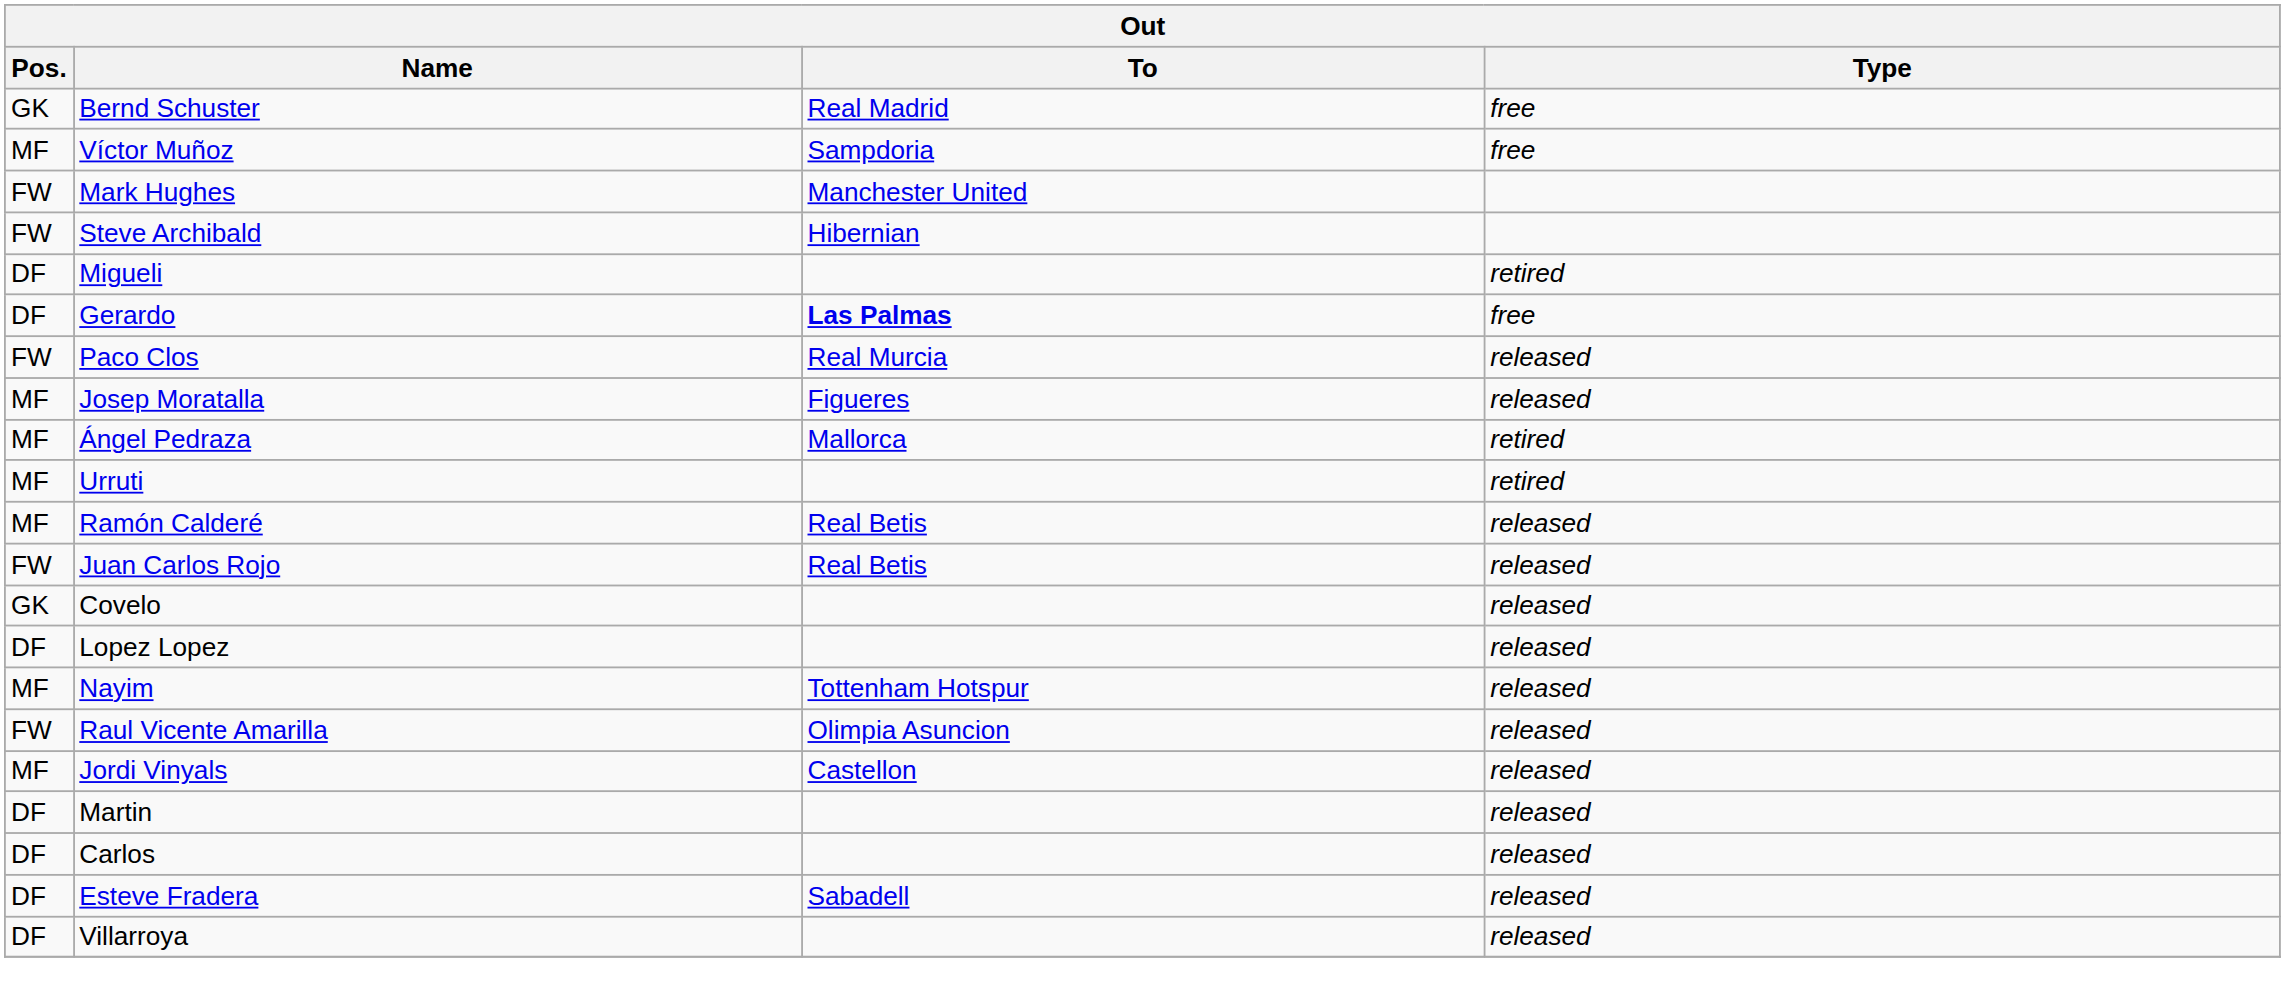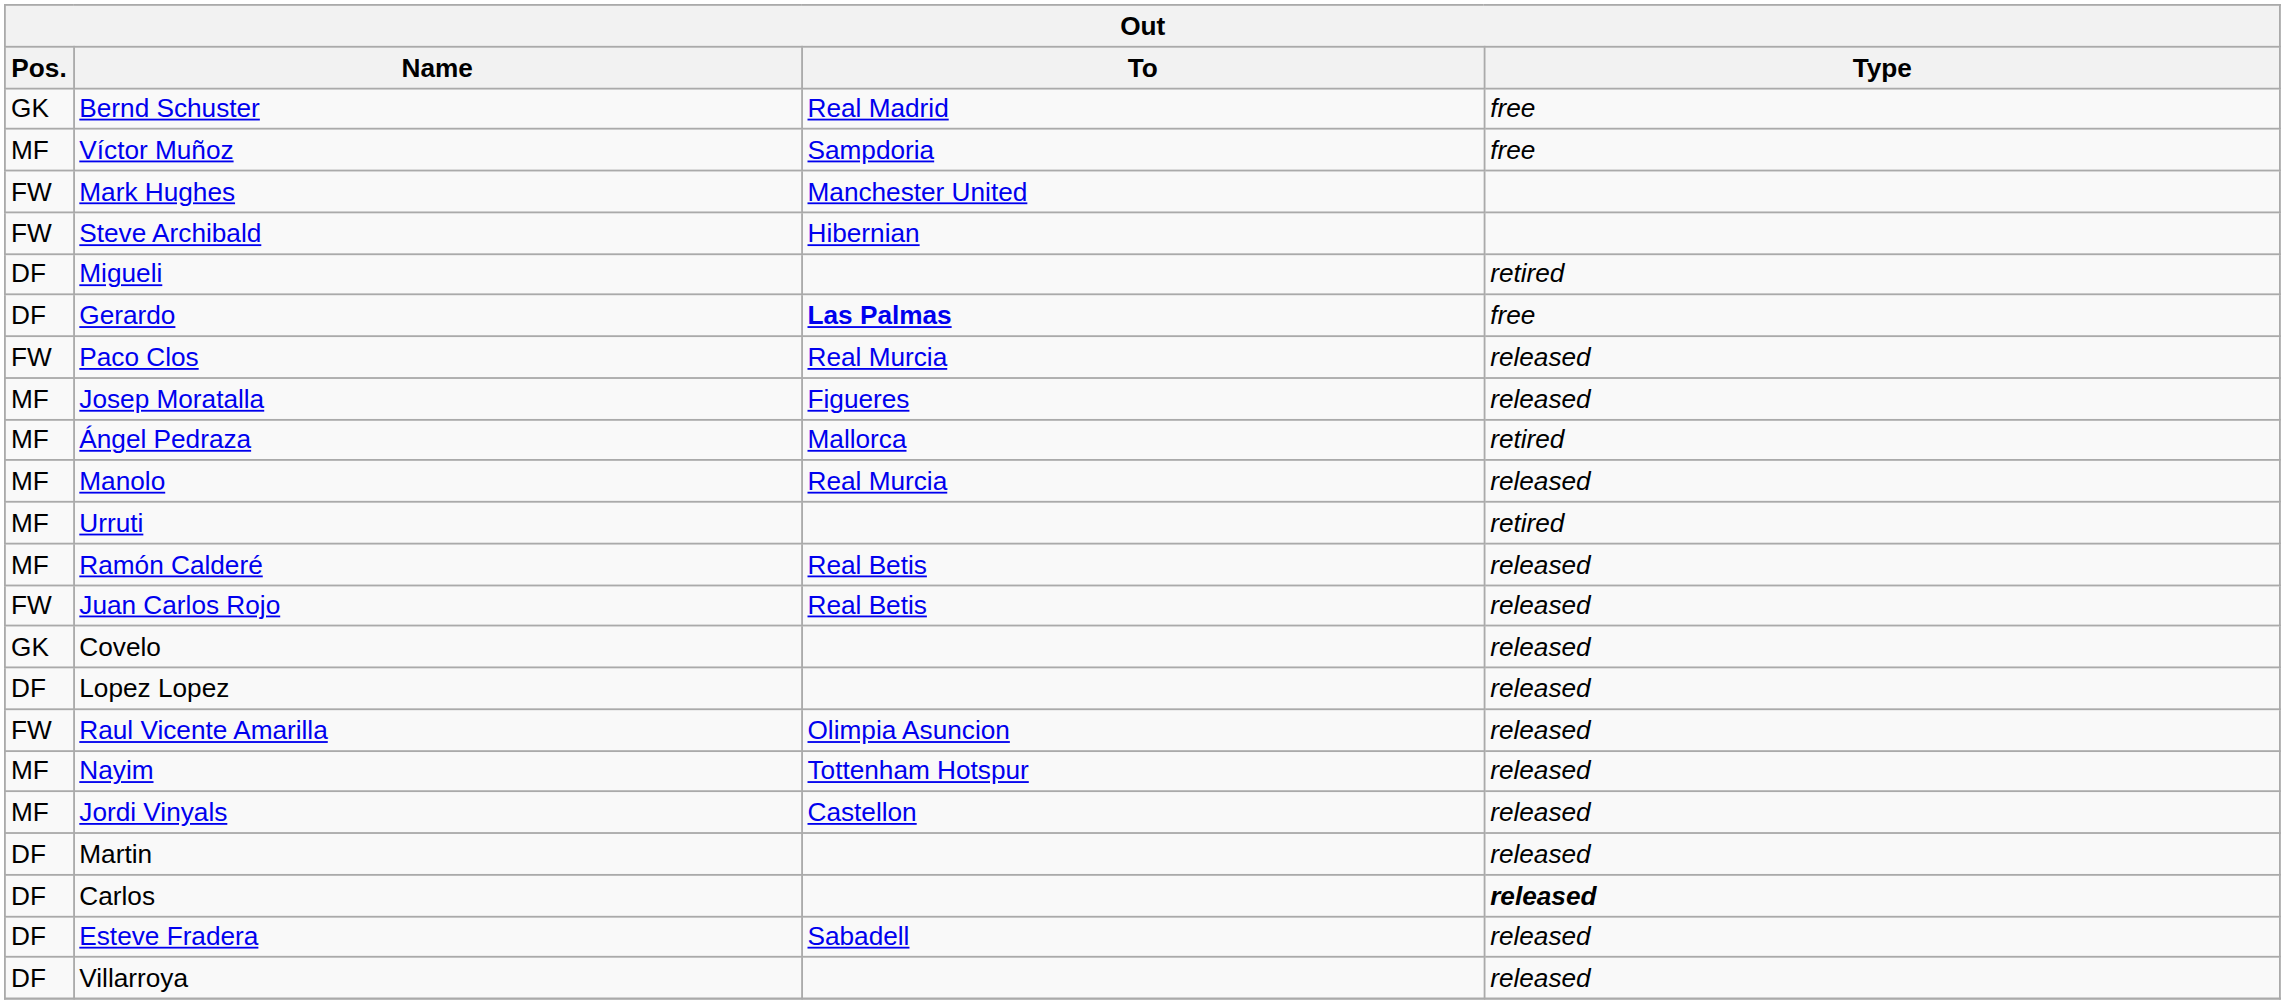 <table class="wikitable" style="font-size:90%;width:99%;">
 <tr>
 <th colspan="4">Out</th>
 </tr>
 <tr>
 <th width=3%>Pos.</th>
 <th width=32%>Name</th>
 <th width=30%>To</th>
 <th width=35%>Type</th>
 </tr>
 <tr>
 <td>GK</td>
 <td><a href='#'>Bernd Schuster</a></td>
 <td><a href='#'>Real Madrid</a></td>
 <td><em>free</em></td>
 </tr>
 <tr>
 <td>MF</td>
 <td><a href='#'>Víctor Muñoz</a></td>
 <td><a href='#'>Sampdoria</a></td>
 <td><em>free</em></td>
 </tr>
 <tr>
 <td>FW</td>
 <td><a href='#'>Mark Hughes</a></td>
 <td><a href='#'>Manchester United</a></td>
 <td></td>
 </tr>
 <tr>
 <td>FW</td>
 <td><a href='#'>Steve Archibald</a></td>
 <td><a href='#'>Hibernian</a></td>
 <td></td>
 </tr>
 <tr>
 <td>DF</td>
 <td><a href='#'>Migueli</a></td>
 <td></td>
 <td><em>retired</em></td>
 </tr>
 <tr>
 <td>DF</td>
 <td><a href='#'>Gerardo</a></td>
 <td><strong><a href='#'>Las Palmas</a></strong></td>
 <td><em>free</em></td>
 </tr>
 <tr>
 <td>FW</td>
 <td><a href='#'>Paco Clos</a></td>
 <td><a href='#'>Real Murcia</a></td>
 <td><em>released</em></td>
 </tr>
 <tr>
 <td>MF</td>
 <td><a href='#'>Josep Moratalla</a></td>
 <td><a href='#'>Figueres</a></td>
 <td><em>released</em></td>
 </tr>
 <tr>
 <td>MF</td>
 <td><a href='#'>Ángel Pedraza</a></td>
 <td><a href='#'>Mallorca</a></td>
 <td><em>retired</em></td>
 </tr>
 <tr>
 <td>MF</td>
+<td><a href='#'>Manolo</a></td>
+<td><a href='#'>Real Murcia</a></td>
+<td><em>released</em></td>
+</tr>
+<tr>
+<td>MF</td>
 <td><a href='#'>Urruti</a></td>
 <td></td>
 <td><em>retired</em></td>
 </tr>
 <tr>
 <td>MF</td>
 <td><a href='#'>Ramón Calderé</a></td>
 <td><a href='#'>Real Betis</a></td>
 <td><em>released</em></td>
 </tr>
 <tr>
 <td>FW</td>
 <td><a href='#'>Juan Carlos Rojo</a></td>
 <td><a href='#'>Real Betis</a></td>
 <td><em>released</em></td>
 </tr>
 <tr>
 <td>GK</td>
 <td>Covelo</td>
 <td></td>
 <td><em>released</em></td>
 </tr>
 <tr>
 <td>DF</td>
 <td>Lopez Lopez</td>
 <td></td>
 <td><em>released</em></td>
 </tr>
 <tr>
+<td>FW</td>
+<td><a href='#'>Raul Vicente Amarilla</a></td>
+<td><a href='#'>Olimpia Asuncion</a></td>
+<td><em>released</em></td>
+</tr>
+<tr>
 <td>MF</td>
 <td><a href='#'>Nayim</a></td>
 <td><a href='#'>Tottenham Hotspur</a></td>
-<td><em>released</em></td>
-</tr>
-<tr>
-<td>FW</td>
-<td><a href='#'>Raul Vicente Amarilla</a></td>
-<td><a href='#'>Olimpia Asuncion</a></td>
 <td><em>released</em></td>
 </tr>
 <tr>
 <td>MF</td>
 <td><a href='#'>Jordi Vinyals</a></td>
 <td><a href='#'>Castellon</a></td>
 <td><em>released</em></td>
 </tr>
 <tr>
 <td>DF</td>
 <td>Martin</td>
 <td></td>
 <td><em>released</em></td>
 </tr>
 <tr>
 <td>DF</td>
 <td>Carlos</td>
 <td></td>
-<td><em>released</em></td>
+<td><strong><em>released</em></strong></td>
 </tr>
 <tr>
 <td>DF</td>
 <td><a href='#'>Esteve Fradera</a></td>
 <td><a href='#'>Sabadell</a></td>
 <td><em>released</em></td>
 </tr>
 <tr>
 <td>DF</td>
 <td>Villarroya</td>
 <td></td>
 <td><em>released</em></td>
 </tr>
 <tr>
 </tr>
 </table>
